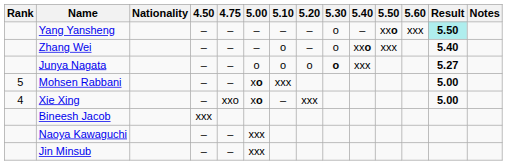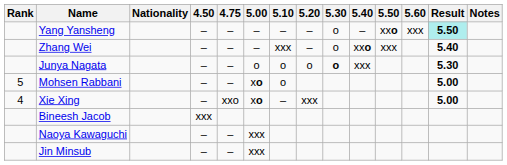 <table class="wikitable sortable" style="text-align:center;font-size:90%">
 <tr>
 <th>Rank</th>
 <th>Name</th>
 <th>Nationality</th>
 <th>4.50</th>
 <th>4.75</th>
 <th>5.00</th>
 <th>5.10</th>
 <th>5.20</th>
 <th>5.30</th>
 <th>5.40</th>
 <th>5.50</th>
 <th>5.60</th>
 <th>Result</th>
 <th>Notes</th>
 </tr>
 <tr>
 <td></td>
 <td align=left><a href='#'>Yang Yansheng</a></td>
 <td align=left></td>
 <td>–</td>
 <td>–</td>
 <td>–</td>
 <td>–</td>
 <td>–</td>
 <td>o</td>
 <td>–</td>
 <td>xx<strong>o</strong></td>
 <td>xxx</td>
 <td style="background: paleturquoise;"><strong>5.50</strong></td>
 <td></td>
 </tr>
 <tr>
 <td></td>
 <td align=left><a href='#'>Zhang Wei</a></td>
 <td align=left></td>
 <td>–</td>
 <td>–</td>
 <td>–</td>
-<td>o</td>
+<td>xxx</td>
 <td>–</td>
 <td>o</td>
 <td>xx<strong>o</strong></td>
 <td>xxx</td>
 <td></td>
 <td><strong>5.40</strong></td>
 <td></td>
 </tr>
 <tr>
 <td></td>
 <td align=left><a href='#'>Junya Nagata</a></td>
 <td align=left></td>
 <td>–</td>
 <td>–</td>
 <td>o</td>
 <td>o</td>
 <td>o</td>
 <td><strong>o</strong></td>
 <td>xxx</td>
 <td></td>
 <td></td>
-<td><strong>5.27</strong></td>
+<td><strong>5.30</strong></td>
 <td></td>
 </tr>
 <tr>
 <td>5</td>
 <td align=left><a href='#'>Mohsen Rabbani</a></td>
 <td align=left></td>
 <td>–</td>
 <td>–</td>
 <td>x<strong>o</strong></td>
-<td>xxx</td>
+<td>o</td>
 <td></td>
 <td></td>
 <td></td>
 <td></td>
 <td></td>
 <td><strong>5.00</strong></td>
 <td></td>
 </tr>
 <tr>
 <td>4</td>
 <td align=left><a href='#'>Xie Xing</a></td>
 <td align=left></td>
 <td>–</td>
 <td>xxo</td>
 <td>x<strong>o</strong></td>
 <td>–</td>
 <td>xxx</td>
 <td></td>
 <td></td>
 <td></td>
 <td></td>
 <td><strong>5.00</strong></td>
 <td></td>
 </tr>
 <tr>
 <td></td>
 <td align=left><a href='#'>Bineesh Jacob</a></td>
 <td align=left></td>
 <td>xxx</td>
 <td></td>
 <td></td>
 <td></td>
 <td></td>
 <td></td>
 <td></td>
 <td></td>
 <td></td>
 <td><strong></strong></td>
 <td></td>
 </tr>
 <tr>
 <td></td>
 <td align=left><a href='#'>Naoya Kawaguchi</a></td>
 <td align=left></td>
 <td>–</td>
 <td>–</td>
 <td>xxx</td>
 <td></td>
 <td></td>
 <td></td>
 <td></td>
 <td></td>
 <td></td>
 <td><strong></strong></td>
 <td></td>
 </tr>
 <tr>
 <td></td>
 <td align=left><a href='#'>Jin Minsub</a></td>
 <td align=left></td>
 <td>–</td>
 <td>–</td>
 <td>xxx</td>
 <td></td>
 <td></td>
 <td></td>
 <td></td>
 <td></td>
 <td></td>
 <td><strong></strong></td>
 <td></td>
 </tr>
 </table>
